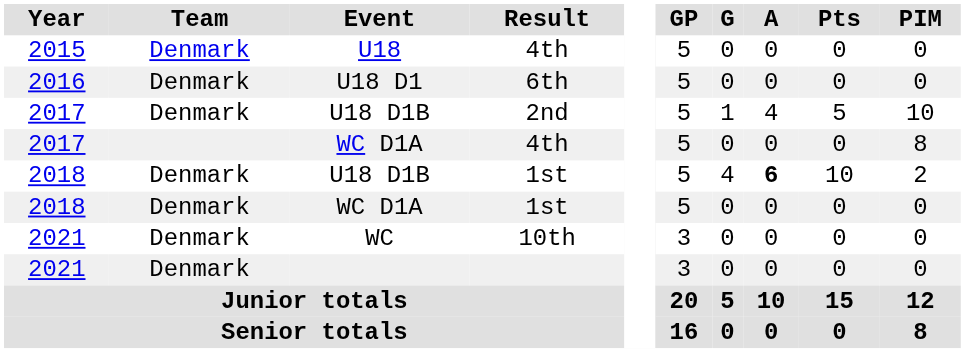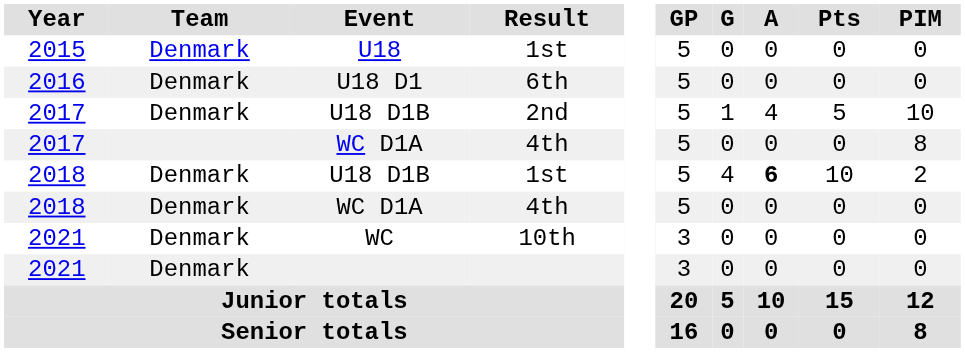 <table border="0" cellpadding="1" cellspacing="0" style="text-align:center; width:40em">
 <tr ALIGN="centre" bgcolor="#e0e0e0">
 <th>Year</th>
 <th>Team</th>
 <th>Event</th>
 <th>Result</th>
 <th rowspan="95" bgcolor="#ffffff"> </th>
 <th>GP</th>
 <th>G</th>
 <th>A</th>
 <th>Pts</th>
 <th>PIM</th>
 </tr>
 <tr>
 <td><a href='#'>2015</a></td>
 <td><a href='#'>Denmark</a></td>
 <td><a href='#'>U18</a> </td>
-<td>4th</td>
+<td>1st</td>
 <td>5</td>
 <td>0</td>
 <td>0</td>
 <td>0</td>
 <td>0</td>
 </tr>
 <tr bgcolor="#f0f0f0">
 <td><a href='#'>2016</a></td>
 <td>Denmark</td>
 <td>U18 D1</td>
 <td>6th</td>
 <td>5</td>
 <td>0</td>
 <td>0</td>
 <td>0</td>
 <td>0</td>
 </tr>
 <tr>
 <td><a href='#'>2017</a></td>
 <td>Denmark</td>
 <td>U18 D1B</td>
 <td>2nd</td>
 <td>5</td>
 <td>1</td>
 <td>4</td>
 <td>5</td>
 <td>10</td>
 </tr>
 <tr bgcolor="#f0f0f0">
 <td><a href='#'>2017</a></td>
 <td></td>
 <td><a href='#'>WC</a> D1A</td>
 <td>4th</td>
 <td>5</td>
 <td>0</td>
 <td>0</td>
 <td>0</td>
 <td>8</td>
 </tr>
 <tr>
 <td><a href='#'>2018</a></td>
 <td>Denmark</td>
 <td>U18 D1B</td>
 <td>1st</td>
 <td>5</td>
 <td>4</td>
 <td><strong>6</strong></td>
 <td>10</td>
 <td>2</td>
 </tr>
 <tr bgcolor="#f0f0f0">
 <td><a href='#'>2018</a></td>
 <td>Denmark</td>
 <td>WC D1A</td>
-<td>1st</td>
+<td>4th</td>
 <td>5</td>
 <td>0</td>
 <td>0</td>
 <td>0</td>
 <td>0</td>
 </tr>
 <tr>
 <td><a href='#'>2021</a></td>
 <td>Denmark</td>
 <td>WC</td>
 <td>10th</td>
 <td>3</td>
 <td>0</td>
 <td>0</td>
 <td>0</td>
 <td>0</td>
 </tr>
 <tr bgcolor="#f0f0f0">
 <td><a href='#'>2021</a></td>
 <td>Denmark</td>
 <td></td>
 <td></td>
 <td>3</td>
 <td>0</td>
 <td>0</td>
 <td>0</td>
 <td>0</td>
 </tr>
 <tr align="centre" bgcolor="#e0e0e0">
 <th colspan="4">Junior totals</th>
 <th>20</th>
 <th>5</th>
 <th>10</th>
 <th>15</th>
 <th>12</th>
 </tr>
 <tr align="centre" bgcolor="#e0e0e0">
 <th colspan="4">Senior totals</th>
 <th>16</th>
 <th>0</th>
 <th>0</th>
 <th>0</th>
 <th>8</th>
 </tr>
 </table>
